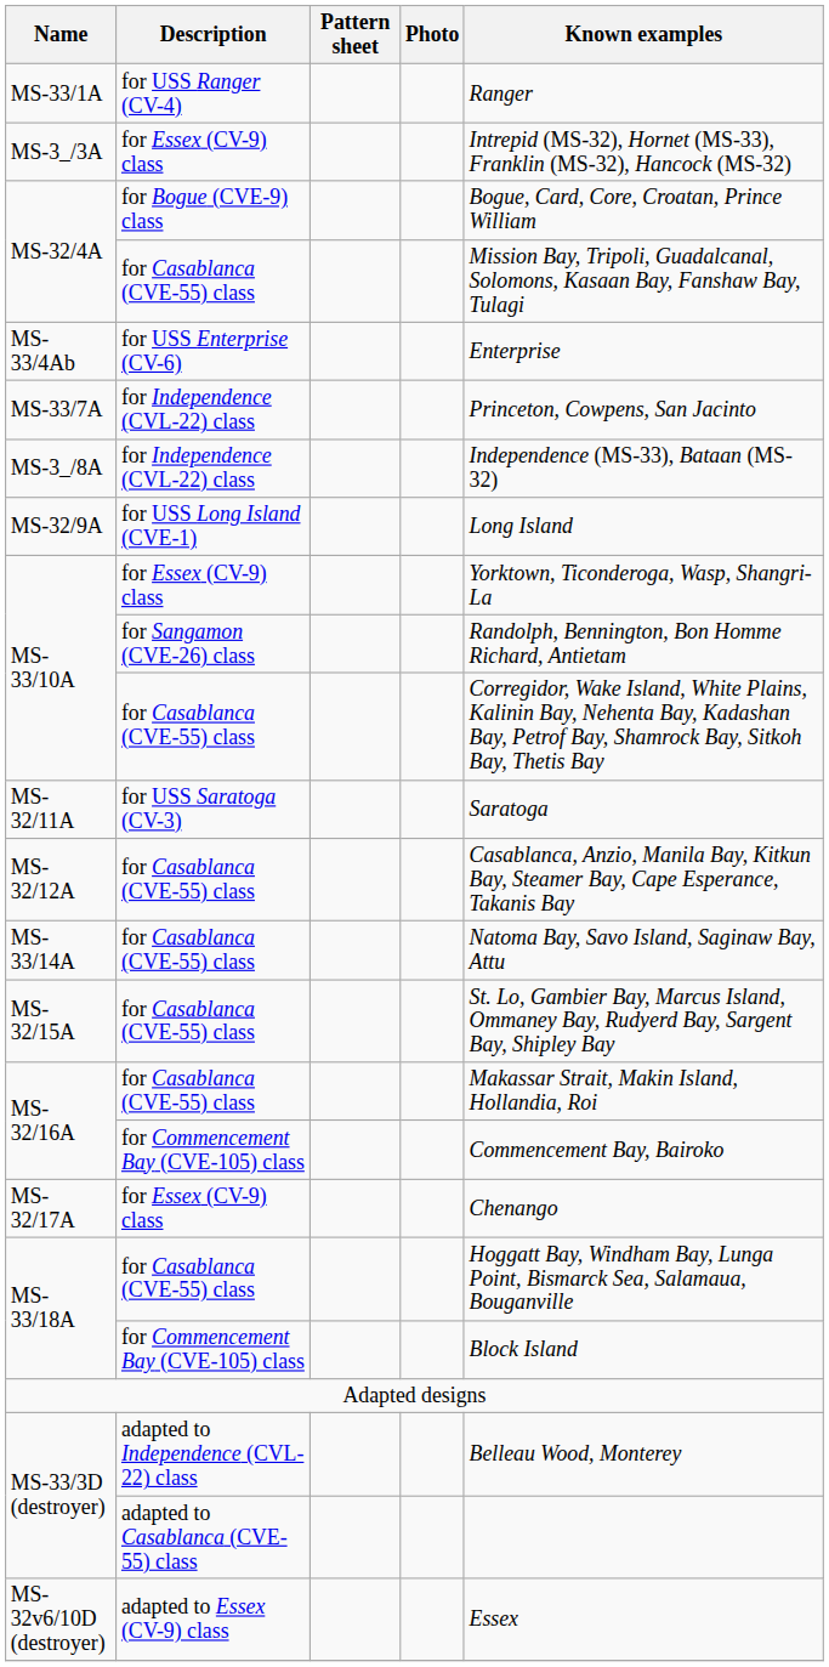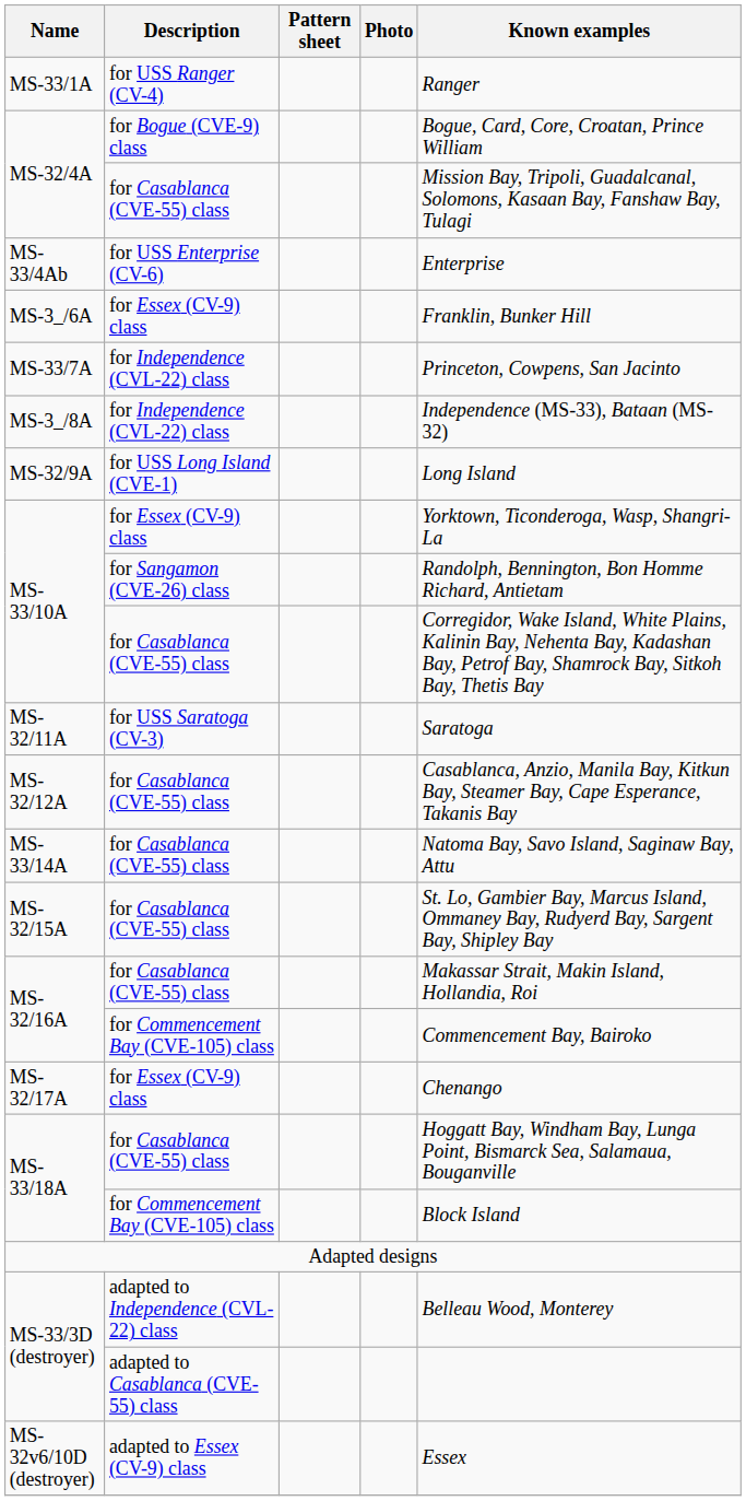 <table class="wikitable" border="1">
 <tr>
 <th>Name</th>
 <th>Description</th>
 <th>Pattern sheet</th>
 <th>Photo</th>
 <th>Known examples</th>
 </tr>
 <tr>
 <td>MS-33/1A</td>
 <td>for <a href='#'>USS <em>Ranger</em> (CV-4)</a></td>
 <td></td>
 <td></td>
 <td><em>Ranger</em></td>
-</tr>
-<tr>
-<td>MS-3_/3A</td>
-<td>for <a href='#'><em>Essex</em> (CV-9) class</a></td>
-<td></td>
-<td></td>
-<td><em>Intrepid</em> (MS-32), <em>Hornet</em> (MS-33), <em>Franklin</em> (MS-32), <em>Hancock</em> (MS-32)</td>
 </tr>
 <tr>
 <td rowspan=2>MS-32/4A</td>
 <td>for <a href='#'><em>Bogue</em> (CVE-9) class</a></td>
 <td></td>
 <td></td>
 <td><em>Bogue, Card, Core, Croatan, Prince William</em></td>
 </tr>
 <tr>
 <td>for <a href='#'><em>Casablanca</em> (CVE-55) class</a></td>
 <td></td>
 <td></td>
 <td><em>Mission Bay, Tripoli, Guadalcanal, Solomons, Kasaan Bay, Fanshaw Bay, Tulagi</em></td>
 </tr>
 <tr>
 <td>MS-33/4Ab</td>
 <td>for <a href='#'>USS <em>Enterprise</em> (CV-6)</a></td>
 <td></td>
 <td></td>
 <td><em>Enterprise</em></td>
+</tr>
+<tr>
+<td>MS-3_/6A</td>
+<td>for <a href='#'><em>Essex</em> (CV-9) class</a></td>
+<td></td>
+<td></td>
+<td><em>Franklin, Bunker Hill</em></td>
 </tr>
 <tr id="Design 7A">
 <td>MS-33/7A</td>
 <td>for <a href='#'><em>Independence</em> (CVL-22) class</a></td>
 <td></td>
 <td></td>
 <td><em>Princeton, Cowpens, San Jacinto</em></td>
 </tr>
 <tr>
 <td>MS-3_/8A</td>
 <td>for <a href='#'><em>Independence</em> (CVL-22) class</a></td>
 <td></td>
 <td></td>
 <td><em>Independence</em> (MS-33), <em>Bataan</em> (MS-32)</td>
 </tr>
 <tr>
 <td>MS-32/9A</td>
 <td>for <a href='#'>USS <em>Long Island</em> (CVE-1)</a></td>
 <td></td>
 <td></td>
 <td><em>Long Island</em></td>
 </tr>
 <tr>
 <td rowspan=3>MS-33/10A</td>
 <td>for <a href='#'><em>Essex</em> (CV-9) class</a></td>
 <td></td>
 <td></td>
 <td><em>Yorktown, Ticonderoga, Wasp, Shangri-La</em></td>
 </tr>
 <tr>
 <td>for <a href='#'><em>Sangamon</em> (CVE-26) class</a></td>
 <td></td>
 <td></td>
 <td><em>Randolph</em>, <em>Bennington, Bon Homme Richard, Antietam</em></td>
 </tr>
 <tr>
 <td>for <a href='#'><em>Casablanca</em> (CVE-55) class</a></td>
 <td></td>
 <td></td>
 <td><em>Corregidor, Wake Island, White Plains, Kalinin Bay, Nehenta Bay, Kadashan Bay, Petrof Bay, Shamrock Bay, Sitkoh Bay, Thetis Bay</em></td>
 </tr>
 <tr id="11A">
 <td>MS-32/11A</td>
 <td>for <a href='#'>USS <em>Saratoga</em> (CV-3)</a></td>
 <td></td>
 <td></td>
 <td><em>Saratoga</em></td>
 </tr>
 <tr>
 <td>MS-32/12A</td>
 <td>for <a href='#'><em>Casablanca</em> (CVE-55) class</a></td>
 <td></td>
 <td></td>
 <td><em>Casablanca, Anzio, Manila Bay, Kitkun Bay, Steamer Bay, Cape Esperance, Takanis Bay</em></td>
 </tr>
 <tr>
 <td>MS-33/14A</td>
 <td>for <a href='#'><em>Casablanca</em> (CVE-55) class</a></td>
 <td></td>
 <td></td>
 <td><em>Natoma Bay, Savo Island, Saginaw Bay, Attu</em></td>
 </tr>
 <tr>
 <td>MS-32/15A</td>
 <td>for <a href='#'><em>Casablanca</em> (CVE-55) class</a></td>
 <td></td>
 <td></td>
 <td><em>St. Lo, Gambier Bay, Marcus Island, Ommaney Bay, Rudyerd Bay, Sargent Bay, Shipley Bay</em></td>
 </tr>
 <tr>
 <td rowspan=2>MS-32/16A</td>
 <td>for <a href='#'><em>Casablanca</em> (CVE-55) class</a></td>
 <td></td>
 <td></td>
 <td><em>Makassar Strait, Makin Island, Hollandia, Roi</em></td>
 </tr>
 <tr>
 <td>for <a href='#'><em>Commencement Bay</em> (CVE-105) class</a></td>
 <td></td>
 <td></td>
 <td><em>Commencement Bay, Bairoko</em></td>
 </tr>
 <tr>
 <td>MS-32/17A</td>
 <td>for <a href='#'><em>Essex</em> (CV-9) class</a></td>
 <td></td>
 <td></td>
 <td><em>Chenango</em></td>
 </tr>
 <tr>
 <td rowspan=2>MS-33/18A</td>
 <td>for <a href='#'><em>Casablanca</em> (CVE-55) class</a></td>
 <td></td>
 <td></td>
 <td><em>Hoggatt Bay, Windham Bay, Lunga Point, Bismarck Sea, Salamaua, Bouganville</em></td>
 </tr>
 <tr>
 <td>for <a href='#'><em>Commencement Bay</em> (CVE-105) class</a></td>
 <td></td>
 <td></td>
 <td><em>Block Island</em></td>
 </tr>
 <tr>
 <td colspan=5 align="center">Adapted designs</td>
 </tr>
 <tr>
 <td rowspan=2>MS-33/3D<br>(destroyer)</td>
 <td>adapted to <a href='#'><em>Independence</em> (CVL-22) class</a></td>
 <td></td>
 <td></td>
 <td><em>Belleau Wood, Monterey</em></td>
 </tr>
 <tr>
 <td>adapted to <a href='#'><em>Casablanca</em> (CVE-55) class</a></td>
 <td></td>
 <td></td>
 <td></td>
 </tr>
 <tr>
 <td>MS-32v6/10D<br>(destroyer)</td>
 <td>adapted to <a href='#'><em>Essex</em> (CV-9) class</a></td>
 <td></td>
 <td></td>
 <td><em>Essex</em></td>
 </tr>
 <tr>
 </tr>
 </table>
